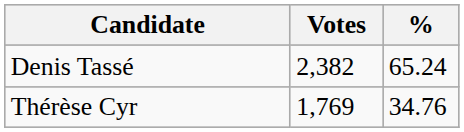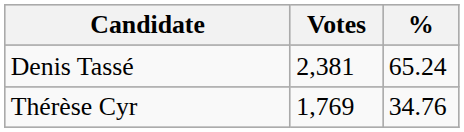 <table class="wikitable">
 <tr>
 <th style="width: 170px">Candidate</th>
 <th style="width: 50px">Votes </th>
 <th style="width: 40px">%</th>
 </tr>
 <tr>
 <td>Denis Tassé</td>
-<td>2,382</td>
+<td>2,381</td>
 <td>65.24</td>
 </tr>
 <tr>
 <td>Thérèse Cyr</td>
 <td>1,769</td>
 <td>34.76</td>
 </tr>
 </table>
